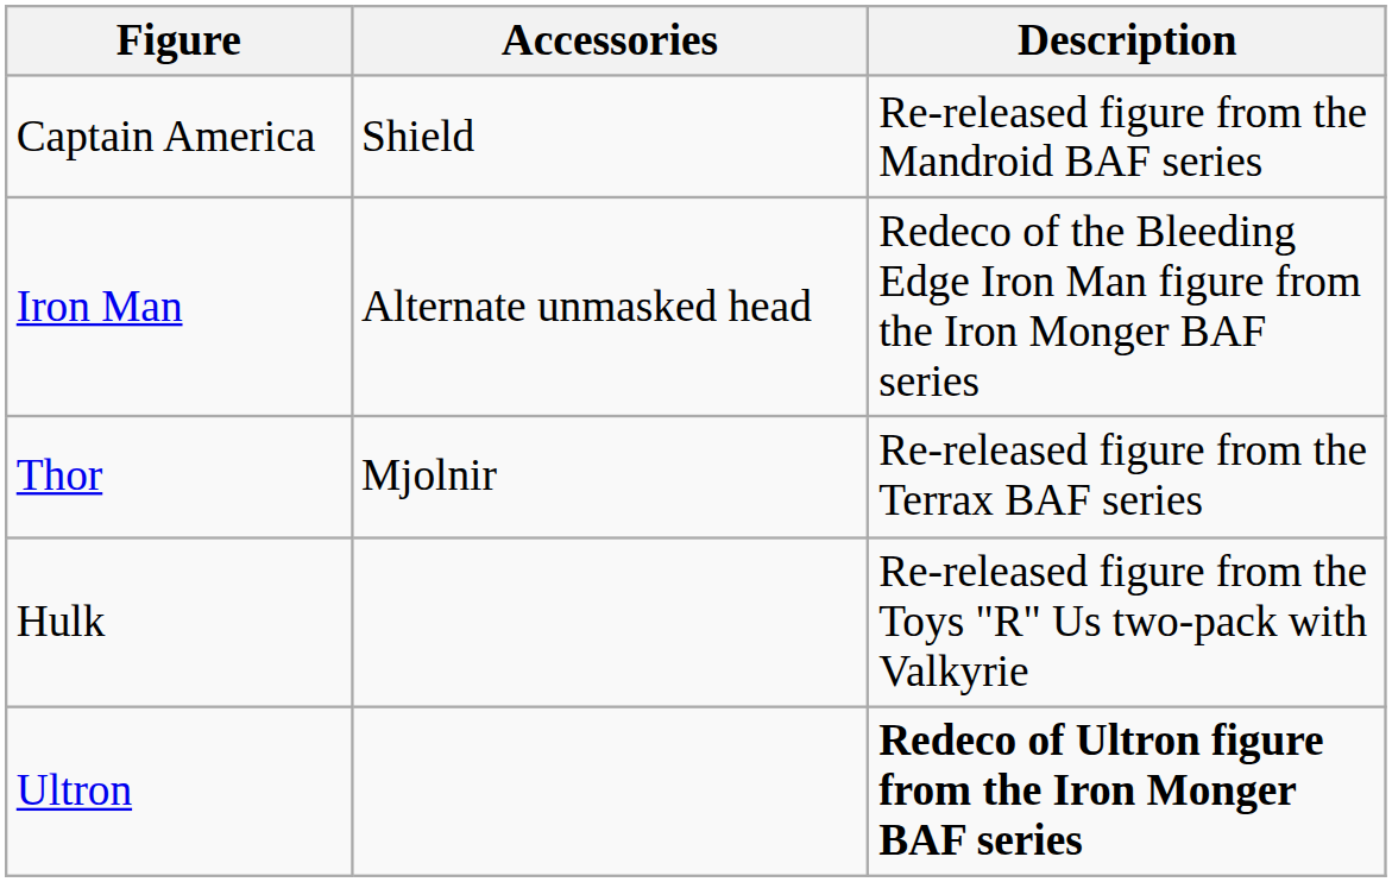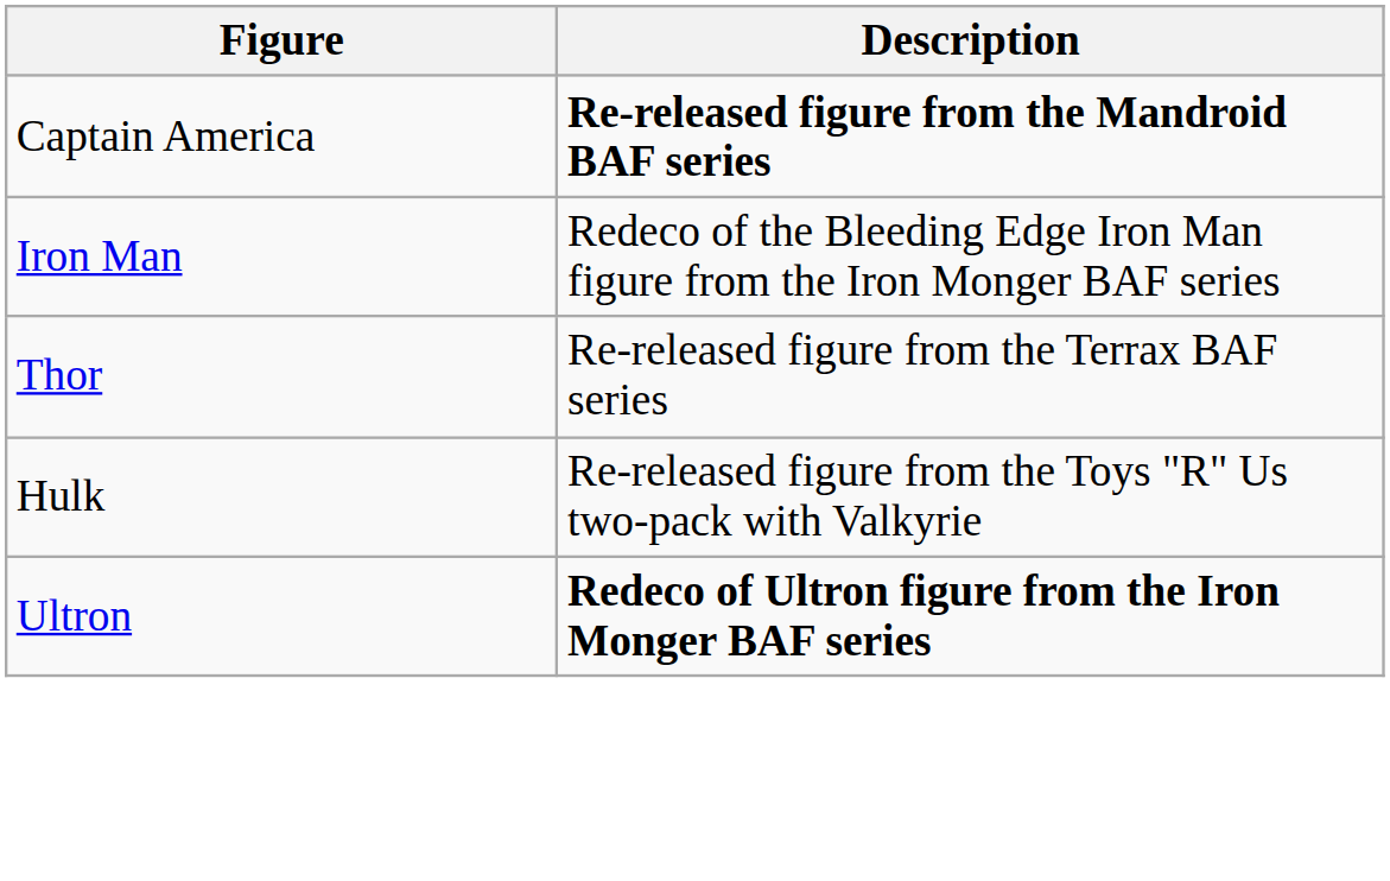 <table class="wikitable" style="width:80%;">
 <tr>
 <th style="width:20%;">Figure</th>
-<th style="width:30%;">Accessories</th>
 <th style="width:30%;">Description</th>
 </tr>
 <tr>
 <td>Captain America</td>
-<td>Shield</td>
-<td>Re-released figure from the Mandroid BAF series</td>
+<td><strong>Re-released figure from the Mandroid BAF series</strong></td>
 </tr>
 <tr>
 <td><a href='#'>Iron Man</a></td>
-<td>Alternate unmasked head</td>
 <td>Redeco of the Bleeding Edge Iron Man figure from the Iron Monger BAF series</td>
 </tr>
 <tr>
 <td><a href='#'>Thor</a></td>
-<td>Mjolnir</td>
 <td>Re-released figure from the Terrax BAF series</td>
 </tr>
 <tr>
 <td>Hulk</td>
-<td></td>
 <td>Re-released figure from the Toys "R" Us two-pack with Valkyrie</td>
 </tr>
 <tr>
 <td><a href='#'>Ultron</a></td>
-<td></td>
 <td><strong>Redeco of Ultron figure from the Iron Monger BAF series</strong></td>
 </tr>
 </table>
